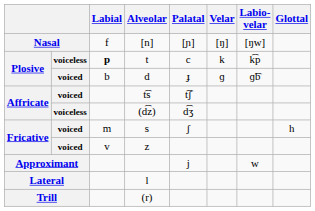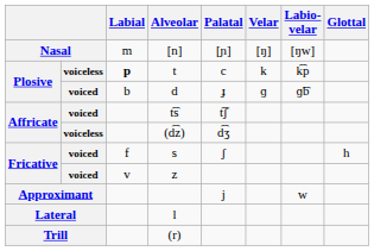 <table class="wikitable" style="text-align:center">
 <tr>
 <th colspan="2"></th>
 <th><a href='#'>Labial</a></th>
 <th><a href='#'>Alveolar</a></th>
 <th><a href='#'>Palatal</a></th>
 <th><a href='#'>Velar</a></th>
 <th><a href='#'>Labio-<br>velar</a></th>
 <th><a href='#'>Glottal</a></th>
 </tr>
 <tr>
 <th colspan="2"><a href='#'>Nasal</a></th>
-<td>f</td>
+<td>m</td>
 <td>[n]</td>
 <td>[ɲ]</td>
 <td>[ŋ]</td>
 <td>[ŋw]</td>
 <td></td>
 </tr>
 <tr>
 <th rowspan="2"><a href='#'>Plosive</a></th>
 <th><small>voiceless</small></th>
 <td><strong>p</strong></td>
 <td>t</td>
 <td>c</td>
 <td>k</td>
 <td>k͡p</td>
 <td></td>
 </tr>
 <tr>
 <th><small>voiced</small></th>
 <td>b</td>
 <td>d</td>
 <td>ɟ</td>
 <td>ɡ</td>
 <td>ɡ͡b</td>
 <td></td>
 </tr>
 <tr>
 <th rowspan="2"><a href='#'>Affricate</a></th>
 <th><small>voiced</small></th>
 <td></td>
 <td>t͡s</td>
 <td>t͡ʃ</td>
 <td></td>
 <td></td>
 <td></td>
 </tr>
 <tr>
 <th><small>voiceless</small></th>
 <td></td>
 <td>(d͡z)</td>
 <td>d͡ʒ</td>
 <td></td>
 <td></td>
 <td></td>
 </tr>
 <tr>
 <th rowspan="2"><a href='#'>Fricative</a></th>
 <th><small>voiced</small></th>
-<td>m</td>
+<td>f</td>
 <td>s</td>
 <td>ʃ</td>
 <td></td>
 <td></td>
 <td>h</td>
 </tr>
 <tr>
 <th><small>voiced</small></th>
 <td>v</td>
 <td>z</td>
 <td></td>
 <td></td>
 <td></td>
 <td></td>
 </tr>
 <tr>
 <th colspan="2"><a href='#'>Approximant</a></th>
 <td></td>
 <td></td>
 <td>j</td>
 <td></td>
 <td>w</td>
 <td></td>
 </tr>
 <tr>
 <th colspan="2"><a href='#'>Lateral</a></th>
 <td></td>
 <td>l</td>
 <td></td>
 <td></td>
 <td></td>
 <td></td>
 </tr>
 <tr>
 <th colspan="2"><a href='#'>Trill</a></th>
 <td></td>
 <td>(r)</td>
 <td></td>
 <td></td>
 <td></td>
 <td></td>
 </tr>
 </table>
